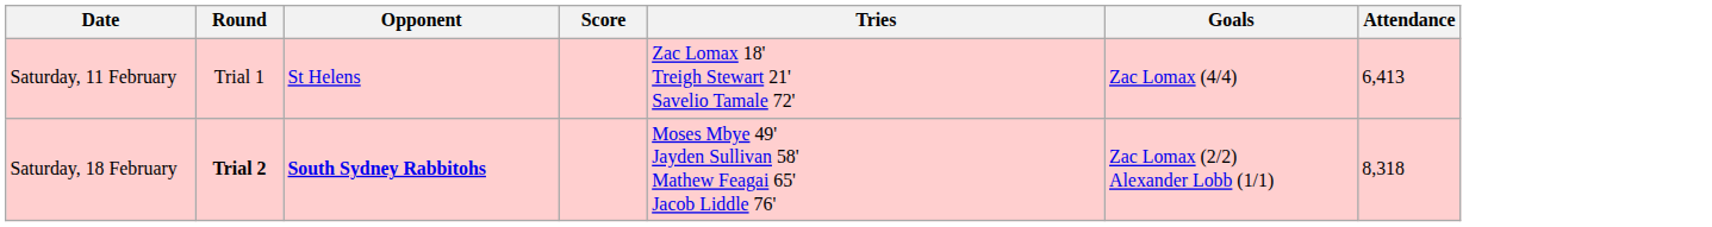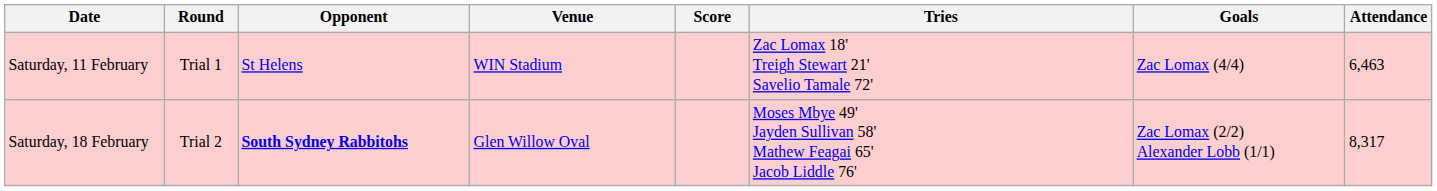 <table class="wikitable" style="font-size:75%;">
 <tr>
 <th width="115">Date</th>
 <th width="50">Round</th>
 <th width="170">Opponent</th>
+<th width="150">Venue</th>
 <th width="50">Score</th>
 <th width="285">Tries</th>
 <th width="155">Goals</th>
 <th width="60">Attendance</th>
 </tr>
 <tr bgcolor=#FFCFCF>
 <td>Saturday, 11 February</td>
 <td style="text-align:center;">Trial 1</td>
 <td> <a href='#'>St Helens</a></td>
+<td><a href='#'>WIN Stadium</a></td>
 <td style="text-align:center;"></td>
 <td><a href='#'>Zac Lomax</a> 18' <br> <a href='#'>Treigh Stewart</a> 21' <br> <a href='#'>Savelio Tamale</a> 72'</td>
 <td><a href='#'>Zac Lomax</a> (4/4)</td>
-<td>6,413</td>
+<td>6,463</td>
 </tr>
 <tr bgcolor=#FFCFCF>
 <td>Saturday, 18 February</td>
-<td style="text-align:center;"><strong>Trial 2</strong></td>
+<td style="text-align:center;">Trial 2</td>
 <td><strong> <a href='#'>South Sydney Rabbitohs</a></strong></td>
+<td><a href='#'>Glen Willow Oval</a></td>
 <td style="text-align:center;"></td>
 <td><a href='#'>Moses Mbye</a> 49' <br> <a href='#'>Jayden Sullivan</a> 58' <br> <a href='#'>Mathew Feagai</a> 65' <br> <a href='#'>Jacob Liddle</a> 76'</td>
 <td><a href='#'>Zac Lomax</a> (2/2) <br> <a href='#'>Alexander Lobb</a> (1/1)</td>
-<td>8,318</td>
+<td>8,317</td>
 </tr>
 </table>
